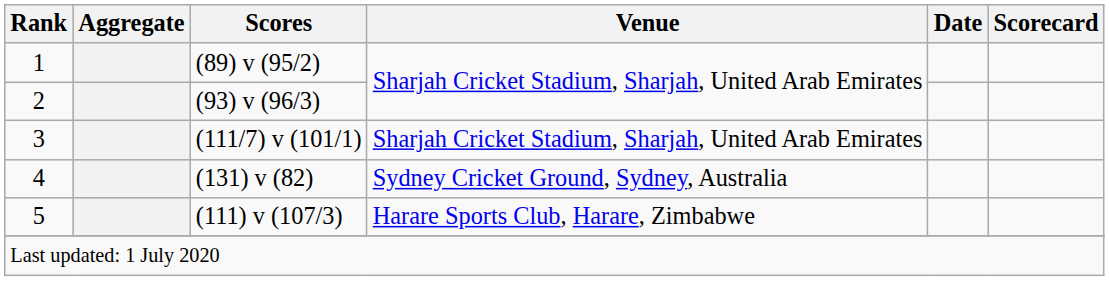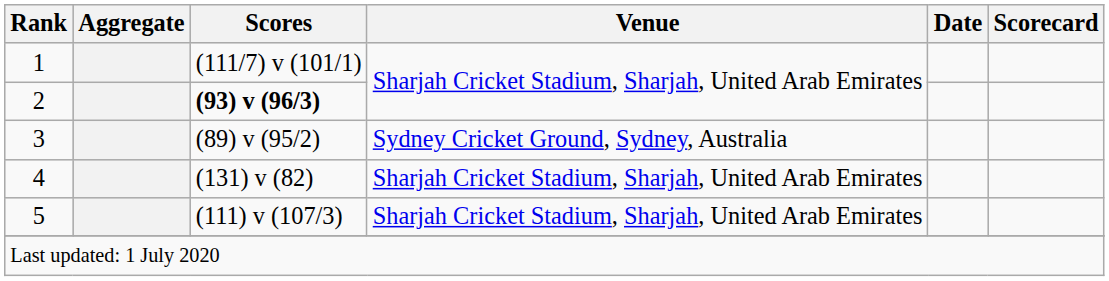 <table class="wikitable plainrowheaders sortable">
 <tr>
 <th scope=col>Rank</th>
 <th scope=col>Aggregate</th>
 <th scope=col>Scores</th>
 <th scope=col>Venue</th>
 <th scope=col>Date</th>
 <th scope=col>Scorecard</th>
 </tr>
 <tr>
 <td align=center>1</td>
 <th scope=row style=text-align:center;></th>
-<td> (89) v  (95/2)</td>
+<td> (111/7) v  (101/1)</td>
 <td rowspan=2><a href='#'>Sharjah Cricket Stadium</a>, <a href='#'>Sharjah</a>, United Arab Emirates</td>
 <td></td>
 <td></td>
 </tr>
 <tr>
 <td align=center>2</td>
 <th scope=row style=text-align:center;></th>
-<td> (93) v  (96/3)</td>
+<td><strong> (93) v  (96/3)</strong></td>
 <td></td>
 <td></td>
 </tr>
 <tr>
 <td align=center>3</td>
 <th scope=row style=text-align:center;></th>
-<td> (111/7) v  (101/1)</td>
-<td><a href='#'>Sharjah Cricket Stadium</a>, <a href='#'>Sharjah</a>, United Arab Emirates</td>
+<td> (89) v  (95/2)</td>
+<td><a href='#'>Sydney Cricket Ground</a>, <a href='#'>Sydney</a>, Australia</td>
 <td> </td>
 <td></td>
 </tr>
 <tr>
 <td align=center>4</td>
 <th scope=row style=text-align:center;></th>
 <td> (131) v  (82)</td>
-<td><a href='#'>Sydney Cricket Ground</a>, <a href='#'>Sydney</a>, Australia</td>
+<td><a href='#'>Sharjah Cricket Stadium</a>, <a href='#'>Sharjah</a>, United Arab Emirates</td>
 <td></td>
 <td></td>
 </tr>
 <tr>
 <td align=center>5</td>
 <th scope=row style=text-align:center;></th>
 <td> (111) v  (107/3)</td>
-<td><a href='#'>Harare Sports Club</a>, <a href='#'>Harare</a>, Zimbabwe</td>
+<td><a href='#'>Sharjah Cricket Stadium</a>, <a href='#'>Sharjah</a>, United Arab Emirates</td>
 <td></td>
 <td></td>
 </tr>
 <tr>
 </tr>
 <tr class=sortbottom>
 <td colspan=6><small>Last updated: 1 July 2020</small></td>
 </tr>
 </table>
